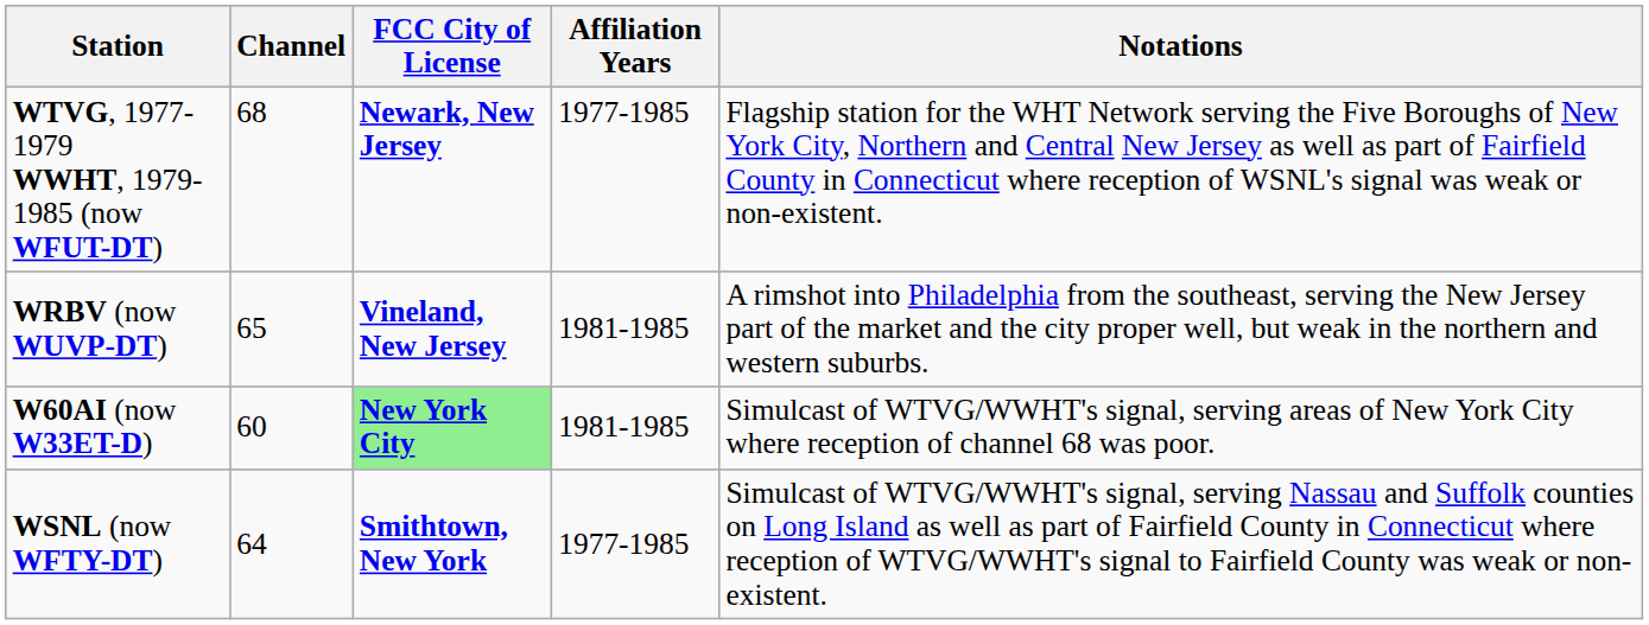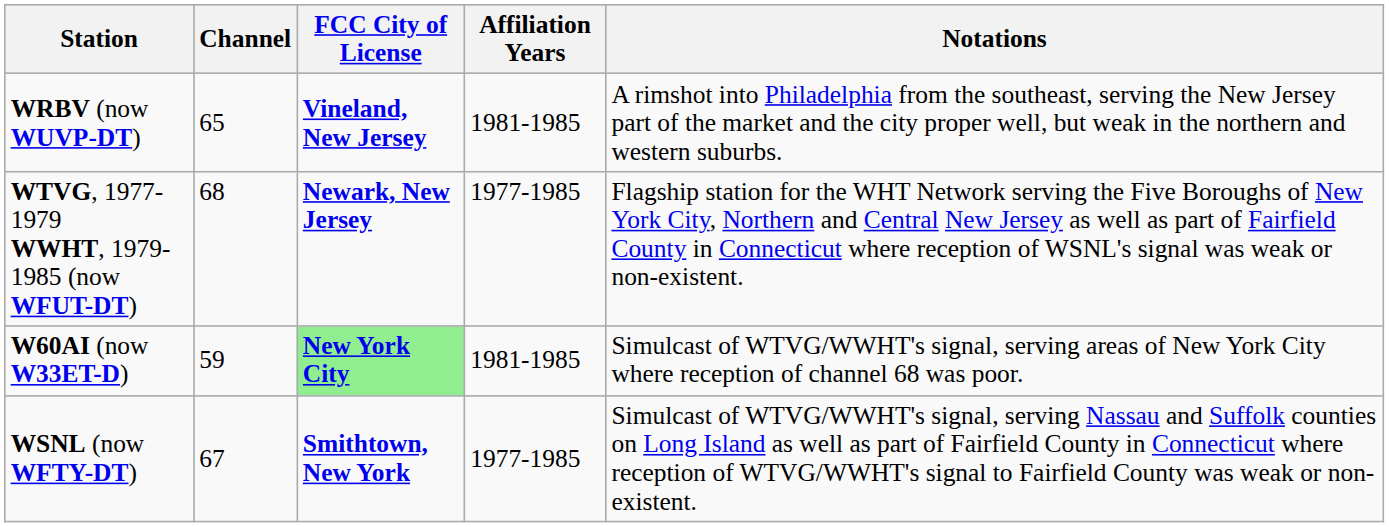 <table class="wikitable">
 <tr>
 <th>Station</th>
 <th>Channel</th>
 <th><a href='#'>FCC City of License</a></th>
 <th>Affiliation Years</th>
 <th>Notations</th>
+</tr>
+<tr>
+<td><strong>WRBV</strong> (now <strong><a href='#'>WUVP-DT</a></strong>)</td>
+<td>65</td>
+<td><strong><a href='#'>Vineland, New Jersey</a></strong></td>
+<td>1981-1985</td>
+<td>A rimshot into <a href='#'>Philadelphia</a> from the southeast, serving the New Jersey part of the market and the city proper well, but weak in the northern and western suburbs.</td>
 </tr>
 <tr style="vertical-align: top; text-align: left;">
 <td><strong>WTVG</strong>, 1977-1979<br><strong>WWHT</strong>, 1979-1985 (now <strong><a href='#'>WFUT-DT</a></strong>)</td>
 <td>68</td>
 <td><strong><a href='#'>Newark, New Jersey</a></strong></td>
 <td>1977-1985</td>
 <td>Flagship station for the WHT Network serving the Five Boroughs of <a href='#'>New York City</a>, <a href='#'>Northern</a> and <a href='#'>Central</a> <a href='#'>New Jersey</a> as well as part of <a href='#'>Fairfield County</a> in <a href='#'>Connecticut</a> where reception of WSNL's signal was weak or non-existent.</td>
 </tr>
 <tr>
-<td><strong>WRBV</strong> (now <strong><a href='#'>WUVP-DT</a></strong>)</td>
-<td>65</td>
-<td><strong><a href='#'>Vineland, New Jersey</a></strong></td>
-<td>1981-1985</td>
-<td>A rimshot into <a href='#'>Philadelphia</a> from the southeast, serving the New Jersey part of the market and the city proper well, but weak in the northern and western suburbs.</td>
-</tr>
-<tr>
 <td><strong>W60AI</strong> (now <strong><a href='#'>W33ET-D</a></strong>)</td>
-<td>60</td>
+<td>59</td>
 <td style="background: lightgreen;"><strong><a href='#'>New York City</a></strong></td>
 <td>1981-1985</td>
 <td>Simulcast of WTVG/WWHT's signal, serving areas of New York City where reception of channel 68 was poor.</td>
 </tr>
 <tr>
 <td><strong>WSNL</strong> (now <strong><a href='#'>WFTY-DT</a></strong>)</td>
-<td>64</td>
+<td>67</td>
 <td><strong><a href='#'>Smithtown, New York</a></strong></td>
 <td>1977-1985</td>
 <td>Simulcast of WTVG/WWHT's signal, serving <a href='#'>Nassau</a> and <a href='#'>Suffolk</a> counties on <a href='#'>Long Island</a> as well as part of Fairfield County in <a href='#'>Connecticut</a> where reception of WTVG/WWHT's signal to Fairfield County was weak or non-existent.</td>
 </tr>
 </table>
